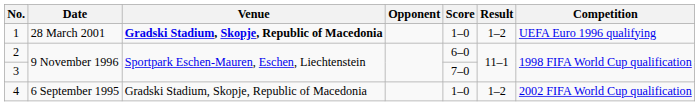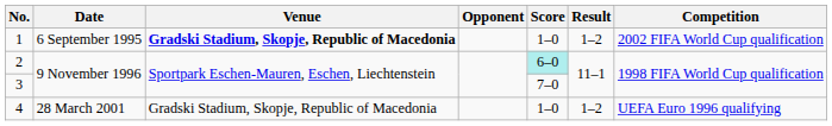 <table class="wikitable sortable">
 <tr>
 <th scope="col">No.</th>
 <th scope="col">Date</th>
 <th scope="col">Venue</th>
 <th scope="col">Opponent</th>
 <th scope="col">Score</th>
 <th scope="col">Result</th>
 <th scope="col">Competition</th>
 </tr>
 <tr>
 <td align="center">1</td>
-<td>28 March 2001</td>
+<td>6 September 1995</td>
 <td><strong><a href='#'>Gradski Stadium</a>, <a href='#'>Skopje</a>, Republic of Macedonia</strong></td>
 <td></td>
 <td align="center">1–0</td>
 <td align="center">1–2</td>
-<td><a href='#'>UEFA Euro 1996 qualifying</a></td>
+<td><a href='#'>2002 FIFA World Cup qualification</a></td>
 </tr>
 <tr>
 <td align="center">2</td>
 <td rowspan="2">9 November 1996</td>
 <td rowspan="2"><a href='#'>Sportpark Eschen-Mauren</a>, <a href='#'>Eschen</a>, Liechtenstein</td>
 <td rowspan="2"></td>
-<td align="center">6–0</td>
+<td align="center" style="background: paleturquoise;">6–0</td>
 <td rowspan="2" align="center">11–1</td>
 <td rowspan="2"><a href='#'>1998 FIFA World Cup qualification</a></td>
 </tr>
 <tr>
 <td align="center">3</td>
 <td align="center">7–0</td>
 </tr>
 <tr>
 <td align="center">4</td>
-<td>6 September 1995</td>
+<td>28 March 2001</td>
 <td>Gradski Stadium, Skopje, Republic of Macedonia</td>
 <td></td>
 <td align="center">1–0</td>
 <td align="center">1–2</td>
-<td><a href='#'>2002 FIFA World Cup qualification</a></td>
+<td><a href='#'>UEFA Euro 1996 qualifying</a></td>
 </tr>
 </table>
